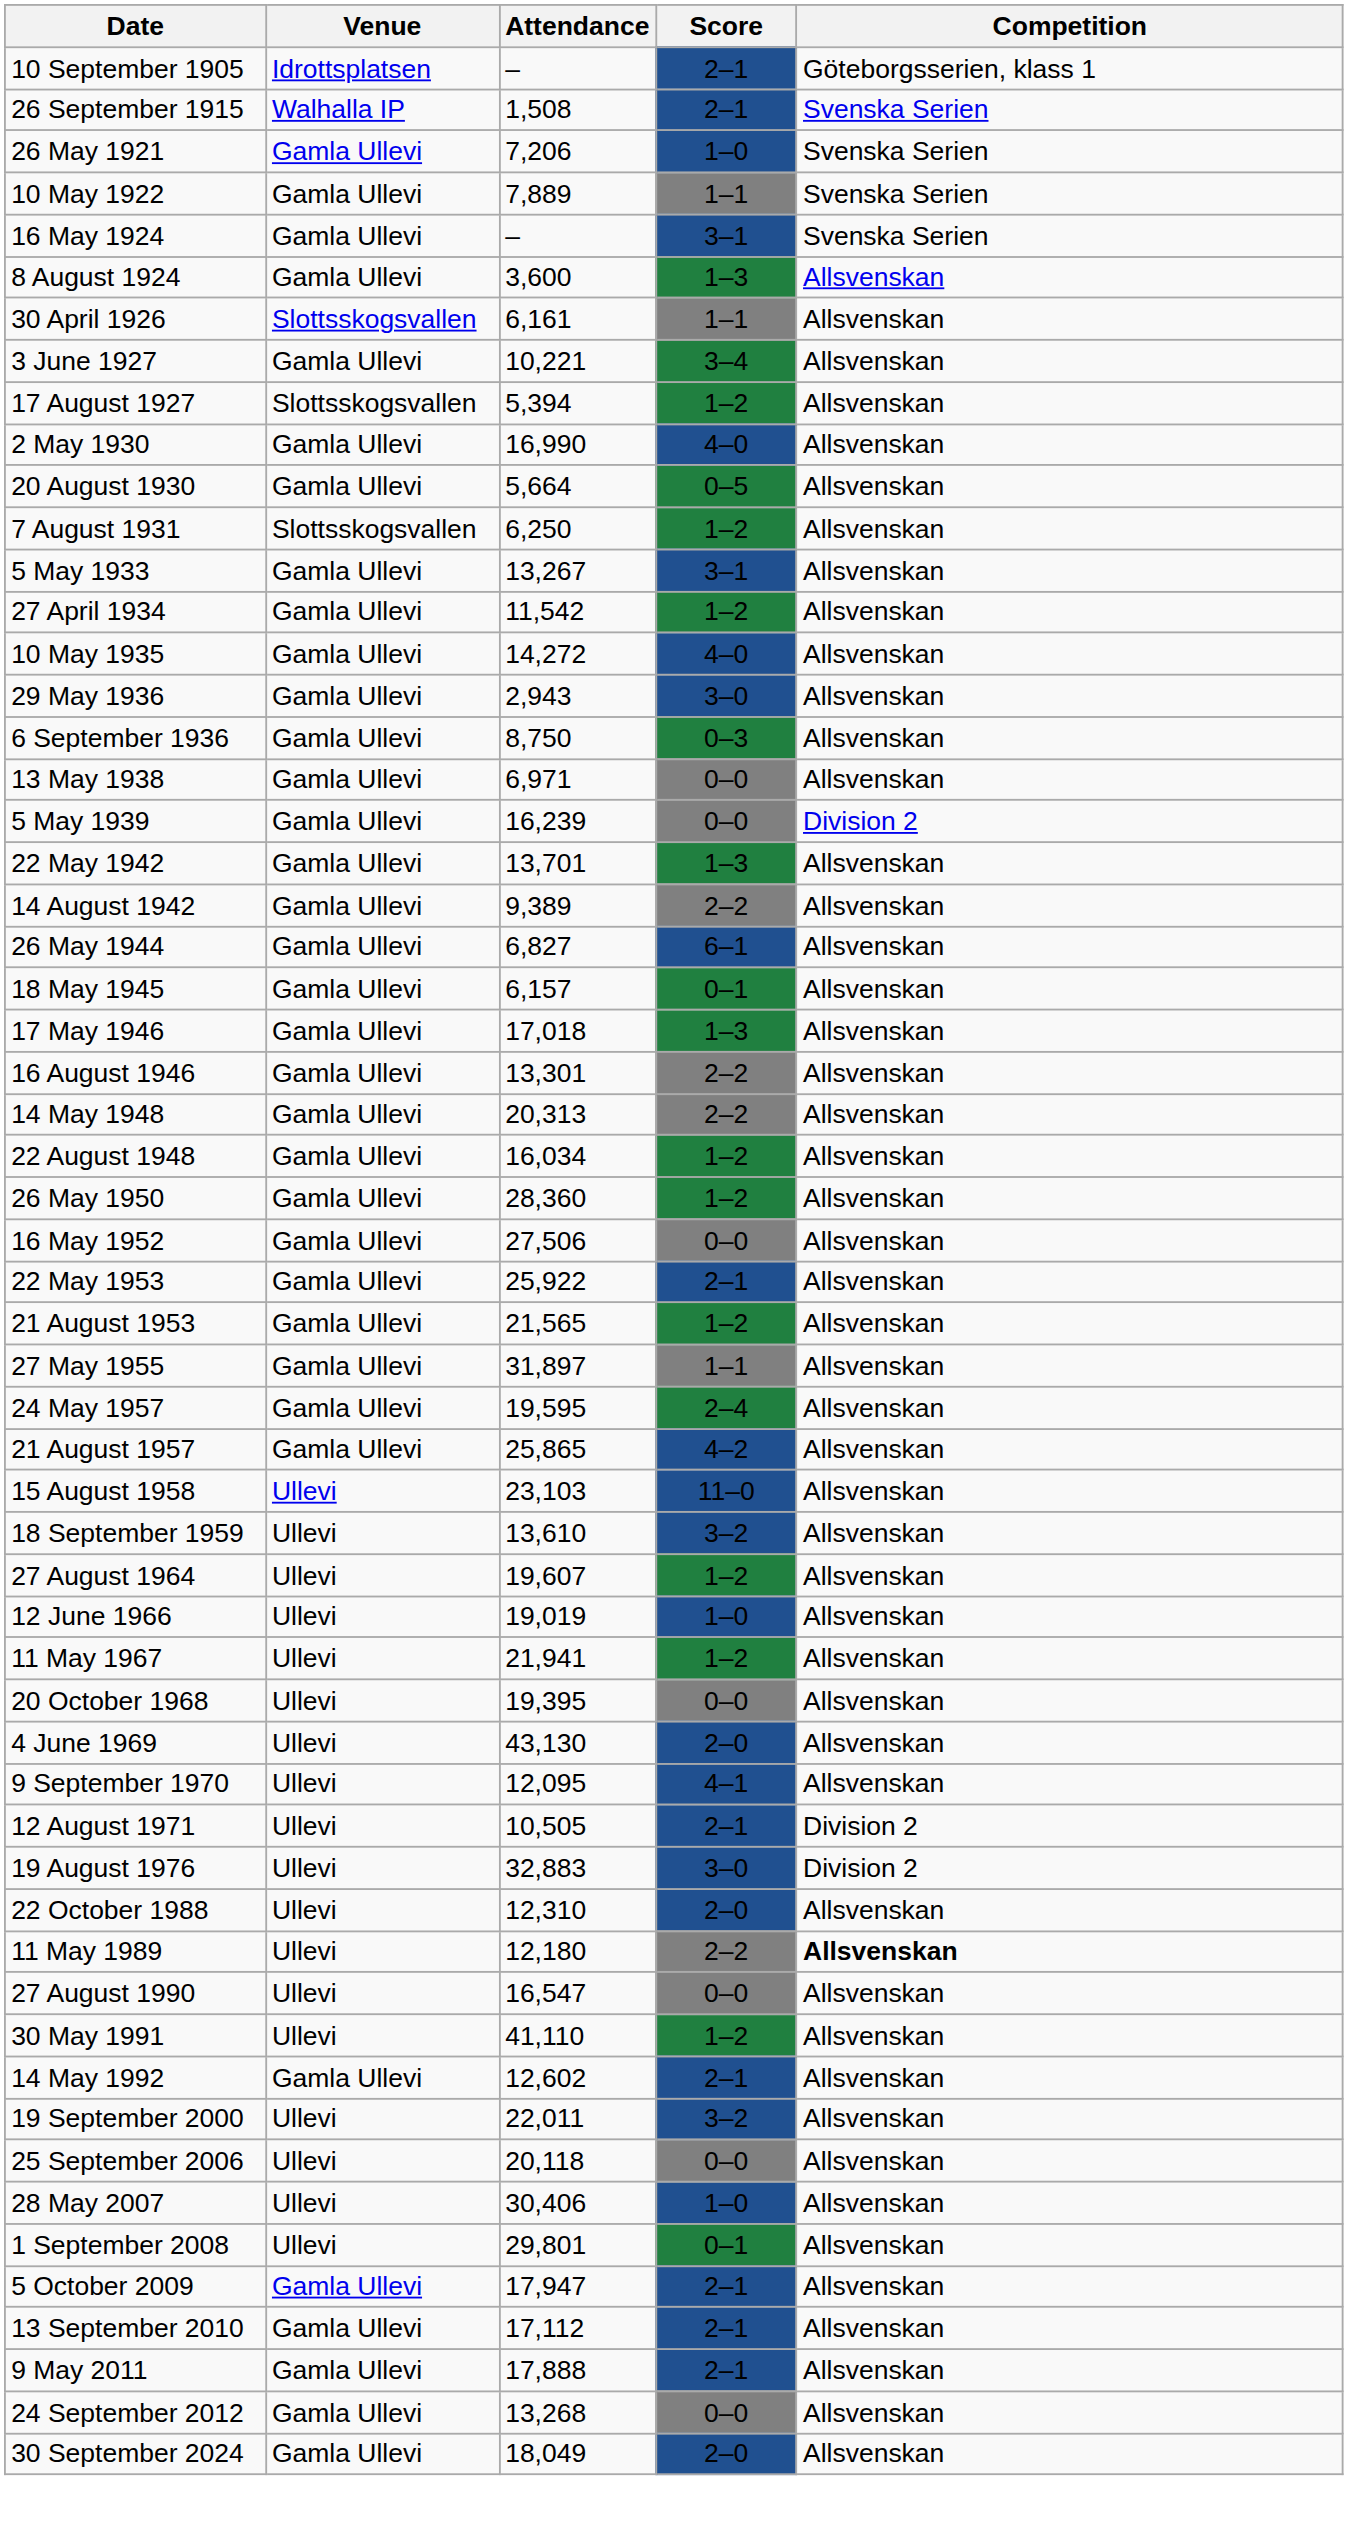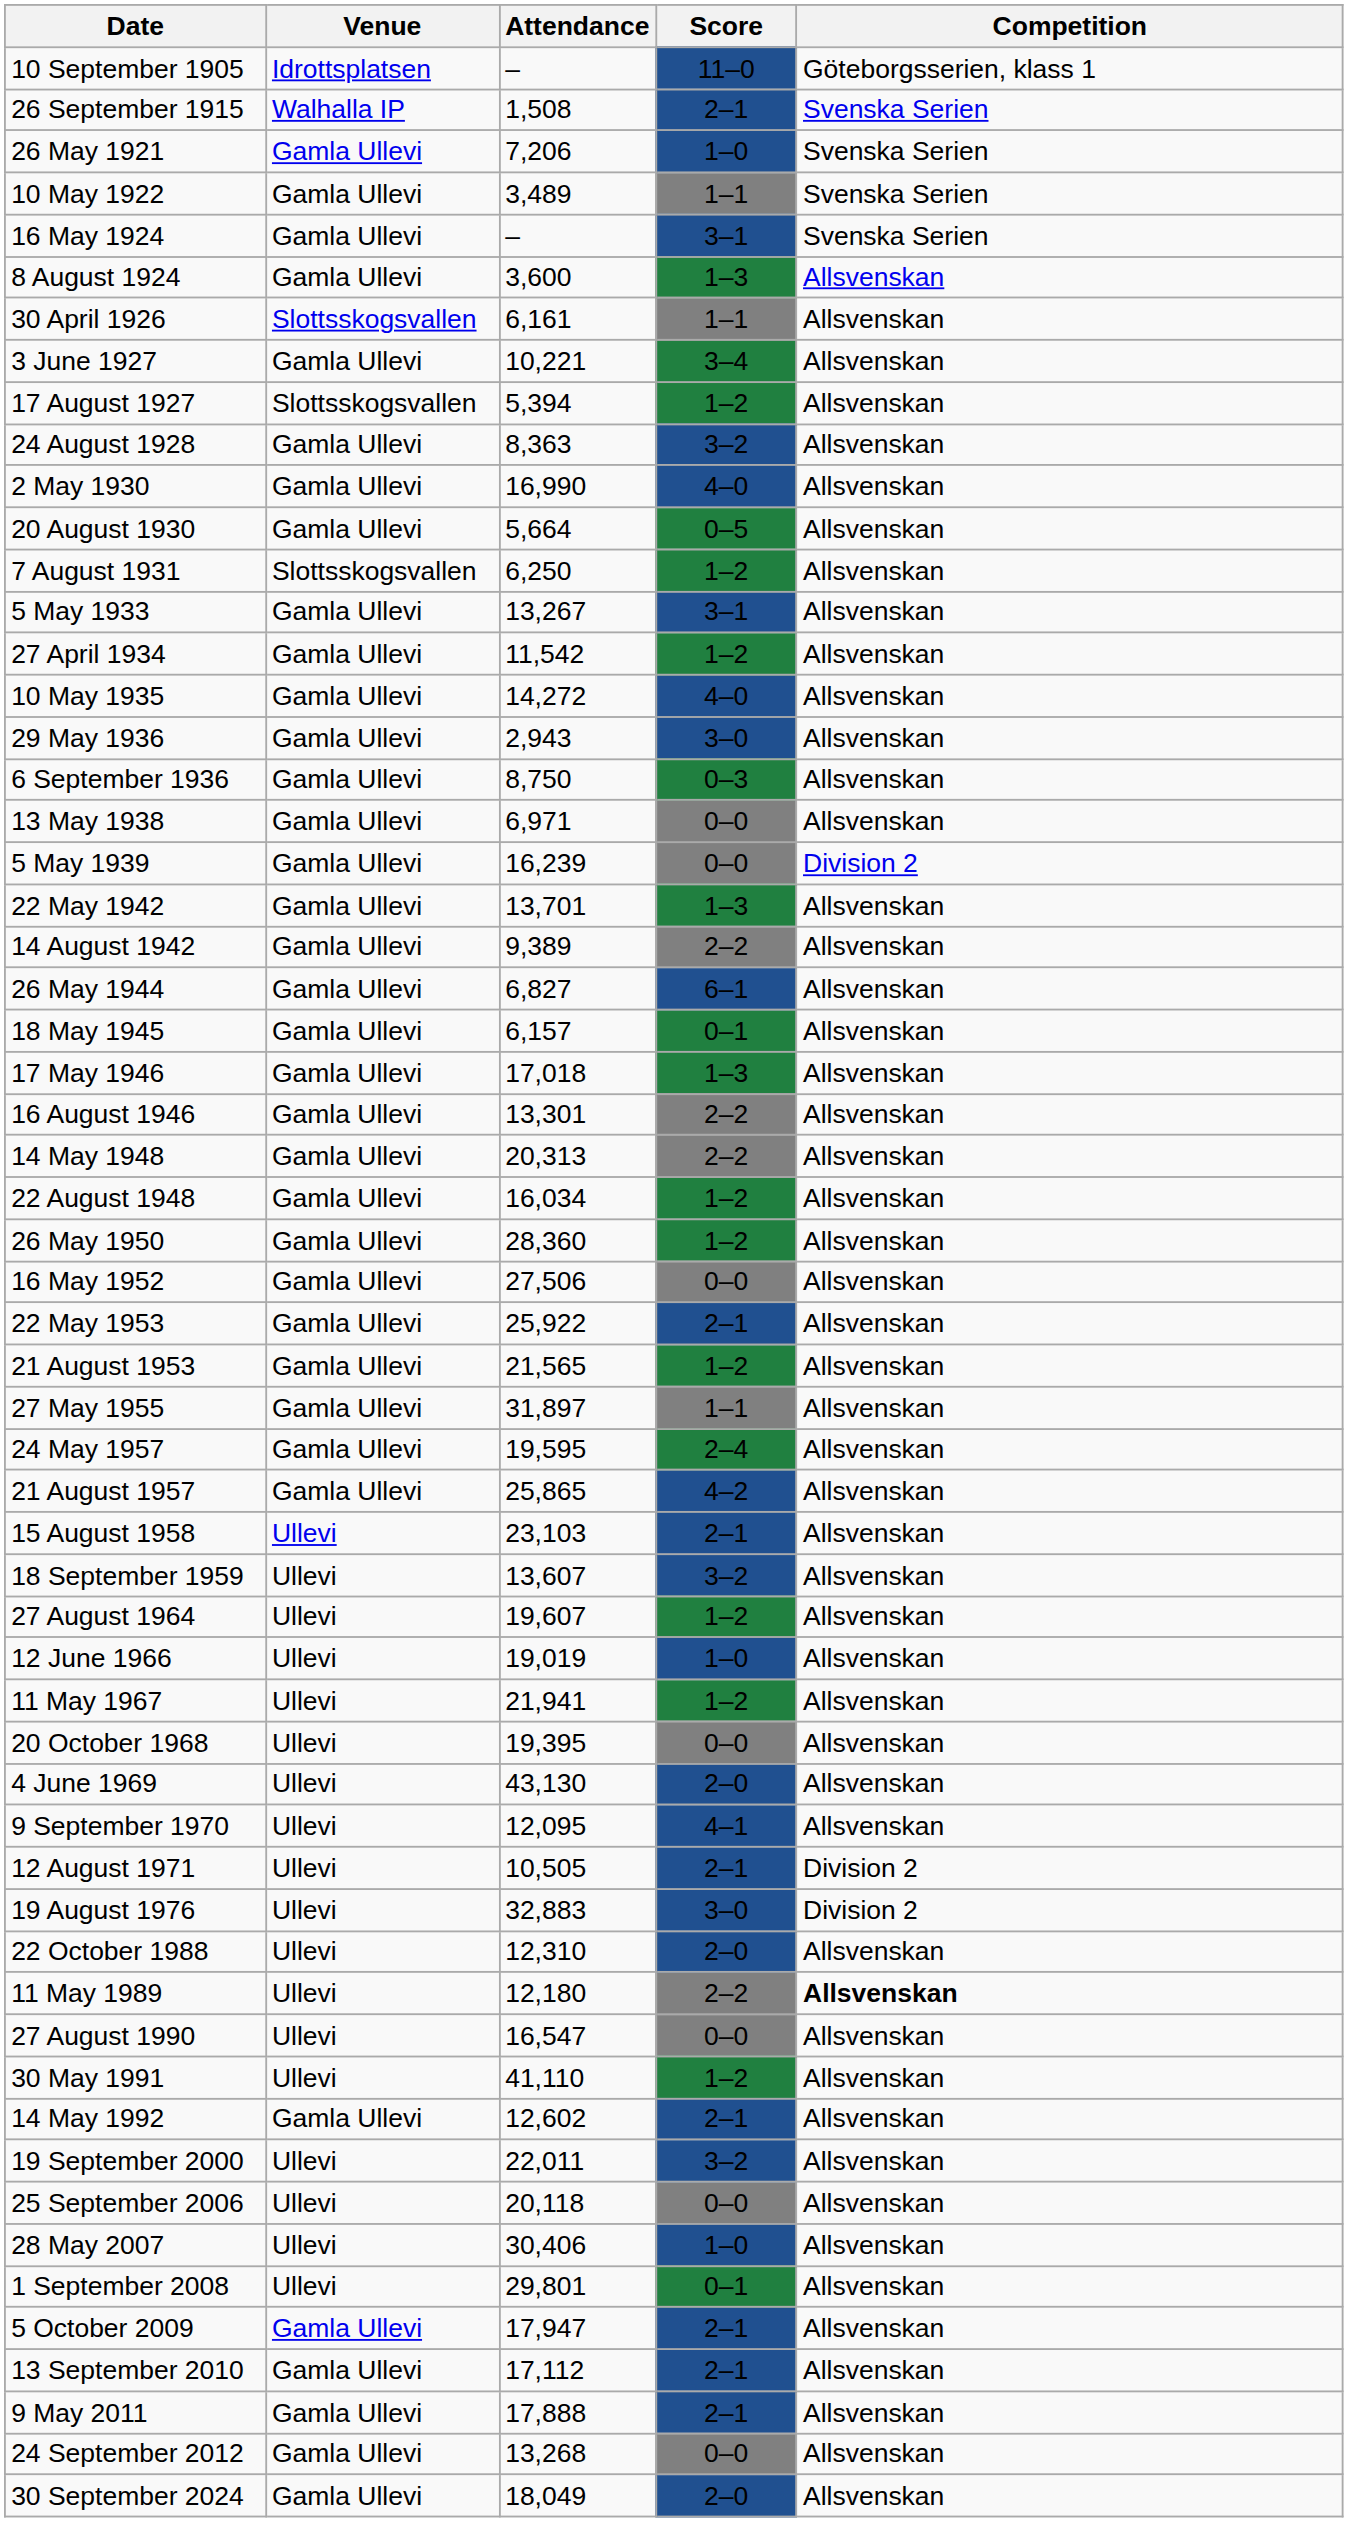 <table class="wikitable" style="font-size:90%">
 <tr>
 <th width="135">Date</th>
 <th width="120">Venue</th>
 <th width="75">Attendance</th>
 <th width="70">Score</th>
 <th width="290">Competition</th>
 </tr>
 <tr>
 <td>10 September 1905</td>
 <td><a href='#'>Idrottsplatsen</a></td>
 <td>–</td>
-<td bgcolor=#205090 align="center"><span>2–1</span></td>
+<td bgcolor=#205090 align="center"><span>11–0</span></td>
 <td>Göteborgsserien, klass 1</td>
 </tr>
 <tr>
 <td>26 September 1915</td>
 <td><a href='#'>Walhalla IP</a></td>
 <td>1,508</td>
 <td bgcolor=#205090 align="center"><span>2–1</span></td>
 <td><a href='#'>Svenska Serien</a></td>
 </tr>
 <tr>
 <td>26 May 1921</td>
 <td><a href='#'>Gamla Ullevi</a></td>
 <td>7,206</td>
 <td bgcolor=#205090 align="center"><span>1–0</span></td>
 <td>Svenska Serien</td>
 </tr>
 <tr>
 <td>10 May 1922</td>
 <td>Gamla Ullevi</td>
-<td>7,889</td>
+<td>3,489</td>
 <td bgcolor=#808080 align="center"><span>1–1</span></td>
 <td>Svenska Serien</td>
 </tr>
 <tr>
 <td>16 May 1924</td>
 <td>Gamla Ullevi</td>
 <td>–</td>
 <td bgcolor=#205090 align="center"><span>3–1</span></td>
 <td>Svenska Serien</td>
 </tr>
 <tr>
 <td>8 August 1924</td>
 <td>Gamla Ullevi</td>
 <td>3,600</td>
 <td bgcolor=#208040 align="center"><span>1–3</span></td>
 <td><a href='#'>Allsvenskan</a></td>
 </tr>
 <tr>
 <td>30 April 1926</td>
 <td><a href='#'>Slottsskogsvallen</a></td>
 <td>6,161</td>
 <td bgcolor=#808080 align="center"><span>1–1</span></td>
 <td>Allsvenskan</td>
 </tr>
 <tr>
 <td>3 June 1927</td>
 <td>Gamla Ullevi</td>
 <td>10,221</td>
 <td bgcolor=#208040 align="center"><span>3–4</span></td>
 <td>Allsvenskan</td>
 </tr>
 <tr>
 <td>17 August 1927</td>
 <td>Slottsskogsvallen</td>
 <td>5,394</td>
 <td bgcolor=#208040 align="center"><span>1–2</span></td>
+<td>Allsvenskan</td>
+</tr>
+<tr>
+<td>24 August 1928</td>
+<td>Gamla Ullevi</td>
+<td>8,363</td>
+<td bgcolor=#205090 align="center"><span>3–2</span></td>
 <td>Allsvenskan</td>
 </tr>
 <tr>
 <td>2 May 1930</td>
 <td>Gamla Ullevi</td>
 <td>16,990</td>
 <td bgcolor=#205090 align="center"><span>4–0</span></td>
 <td>Allsvenskan</td>
 </tr>
 <tr>
 <td>20 August 1930</td>
 <td>Gamla Ullevi</td>
 <td>5,664</td>
 <td bgcolor=#208040 align="center"><span>0–5</span></td>
 <td>Allsvenskan</td>
 </tr>
 <tr>
 <td>7 August 1931</td>
 <td>Slottsskogsvallen</td>
 <td>6,250</td>
 <td bgcolor=#208040 align="center"><span>1–2</span></td>
 <td>Allsvenskan</td>
 </tr>
 <tr>
 <td>5 May 1933</td>
 <td>Gamla Ullevi</td>
 <td>13,267</td>
 <td bgcolor=#205090 align="center"><span>3–1</span></td>
 <td>Allsvenskan</td>
 </tr>
 <tr>
 <td>27 April 1934</td>
 <td>Gamla Ullevi</td>
 <td>11,542</td>
 <td bgcolor=#208040 align="center"><span>1–2</span></td>
 <td>Allsvenskan</td>
 </tr>
 <tr>
 <td>10 May 1935</td>
 <td>Gamla Ullevi</td>
 <td>14,272</td>
 <td bgcolor=#205090 align="center"><span>4–0</span></td>
 <td>Allsvenskan</td>
 </tr>
 <tr>
 <td>29 May 1936</td>
 <td>Gamla Ullevi</td>
 <td>2,943</td>
 <td bgcolor=#205090 align="center"><span>3–0</span></td>
 <td>Allsvenskan</td>
 </tr>
 <tr>
 <td>6 September 1936</td>
 <td>Gamla Ullevi</td>
 <td>8,750</td>
 <td bgcolor=#208040 align="center"><span>0–3</span></td>
 <td>Allsvenskan</td>
 </tr>
 <tr>
 <td>13 May 1938</td>
 <td>Gamla Ullevi</td>
 <td>6,971</td>
 <td bgcolor=#808080 align="center"><span>0–0</span></td>
 <td>Allsvenskan</td>
 </tr>
 <tr>
 <td>5 May 1939</td>
 <td>Gamla Ullevi</td>
 <td>16,239</td>
 <td bgcolor=#808080 align="center"><span>0–0</span></td>
 <td><a href='#'>Division 2</a></td>
 </tr>
 <tr>
 <td>22 May 1942</td>
 <td>Gamla Ullevi</td>
 <td>13,701</td>
 <td bgcolor=#208040 align="center"><span>1–3</span></td>
 <td>Allsvenskan</td>
 </tr>
 <tr>
 <td>14 August 1942</td>
 <td>Gamla Ullevi</td>
 <td>9,389</td>
 <td bgcolor=#808080 align="center"><span>2–2</span></td>
 <td>Allsvenskan</td>
 </tr>
 <tr>
 <td>26 May 1944</td>
 <td>Gamla Ullevi</td>
 <td>6,827</td>
 <td bgcolor=#205090 align="center"><span>6–1</span></td>
 <td>Allsvenskan</td>
 </tr>
 <tr>
 <td>18 May 1945</td>
 <td>Gamla Ullevi</td>
 <td>6,157</td>
 <td bgcolor=#208040 align="center"><span>0–1</span></td>
 <td>Allsvenskan</td>
 </tr>
 <tr>
 <td>17 May 1946</td>
 <td>Gamla Ullevi</td>
 <td>17,018</td>
 <td bgcolor=#208040 align="center"><span>1–3</span></td>
 <td>Allsvenskan</td>
 </tr>
 <tr>
 <td>16 August 1946</td>
 <td>Gamla Ullevi</td>
 <td>13,301</td>
 <td bgcolor=#808080 align="center"><span>2–2</span></td>
 <td>Allsvenskan</td>
 </tr>
 <tr>
 <td>14 May 1948</td>
 <td>Gamla Ullevi</td>
 <td>20,313</td>
 <td bgcolor=#808080 align="center"><span>2–2</span></td>
 <td>Allsvenskan</td>
 </tr>
 <tr>
 <td>22 August 1948</td>
 <td>Gamla Ullevi</td>
 <td>16,034</td>
 <td bgcolor=#208040 align="center"><span>1–2</span></td>
 <td>Allsvenskan</td>
 </tr>
 <tr>
 <td>26 May 1950</td>
 <td>Gamla Ullevi</td>
 <td>28,360</td>
 <td bgcolor=#208040 align="center"><span>1–2</span></td>
 <td>Allsvenskan</td>
 </tr>
 <tr>
 <td>16 May 1952</td>
 <td>Gamla Ullevi</td>
 <td>27,506</td>
 <td bgcolor=#808080 align="center"><span>0–0</span></td>
 <td>Allsvenskan</td>
 </tr>
 <tr>
 <td>22 May 1953</td>
 <td>Gamla Ullevi</td>
 <td>25,922</td>
 <td bgcolor=#205090 align="center"><span>2–1</span></td>
 <td>Allsvenskan</td>
 </tr>
 <tr>
 <td>21 August 1953</td>
 <td>Gamla Ullevi</td>
 <td>21,565</td>
 <td bgcolor=#208040 align="center"><span>1–2</span></td>
 <td>Allsvenskan</td>
 </tr>
 <tr>
 <td>27 May 1955</td>
 <td>Gamla Ullevi</td>
 <td>31,897</td>
 <td bgcolor=#808080 align="center"><span>1–1</span></td>
 <td>Allsvenskan</td>
 </tr>
 <tr>
 <td>24 May 1957</td>
 <td>Gamla Ullevi</td>
 <td>19,595</td>
 <td bgcolor=#208040 align="center"><span>2–4</span></td>
 <td>Allsvenskan</td>
 </tr>
 <tr>
 <td>21 August 1957</td>
 <td>Gamla Ullevi</td>
 <td>25,865</td>
 <td bgcolor=#205090 align="center"><span>4–2</span></td>
 <td>Allsvenskan</td>
 </tr>
 <tr>
 <td>15 August 1958</td>
 <td><a href='#'>Ullevi</a></td>
 <td>23,103</td>
-<td bgcolor=#205090 align="center"><span>11–0</span></td>
+<td bgcolor=#205090 align="center"><span>2–1</span></td>
 <td>Allsvenskan</td>
 </tr>
 <tr>
 <td>18 September 1959</td>
 <td>Ullevi</td>
-<td>13,610</td>
+<td>13,607</td>
 <td bgcolor=#205090 align="center"><span>3–2</span></td>
 <td>Allsvenskan</td>
 </tr>
 <tr>
 <td>27 August 1964</td>
 <td>Ullevi</td>
 <td>19,607</td>
 <td bgcolor=#208040 align="center"><span>1–2</span></td>
 <td>Allsvenskan</td>
 </tr>
 <tr>
 <td>12 June 1966</td>
 <td>Ullevi</td>
 <td>19,019</td>
 <td bgcolor=#205090 align="center"><span>1–0</span></td>
 <td>Allsvenskan</td>
 </tr>
 <tr>
 <td>11 May 1967</td>
 <td>Ullevi</td>
 <td>21,941</td>
 <td bgcolor=#208040 align="center"><span>1–2</span></td>
 <td>Allsvenskan</td>
 </tr>
 <tr>
 <td>20 October 1968</td>
 <td>Ullevi</td>
 <td>19,395</td>
 <td bgcolor=#808080 align="center"><span>0–0</span></td>
 <td>Allsvenskan</td>
 </tr>
 <tr>
 <td>4 June 1969</td>
 <td>Ullevi</td>
 <td>43,130</td>
 <td bgcolor=#205090 align="center"><span>2–0</span></td>
 <td>Allsvenskan</td>
 </tr>
 <tr>
 <td>9 September 1970</td>
 <td>Ullevi</td>
 <td>12,095</td>
 <td bgcolor=#205090 align="center"><span>4–1</span></td>
 <td>Allsvenskan</td>
 </tr>
 <tr>
 <td>12 August 1971</td>
 <td>Ullevi</td>
 <td>10,505</td>
 <td bgcolor=#205090 align="center"><span>2–1</span></td>
 <td>Division 2</td>
 </tr>
 <tr>
 <td>19 August 1976</td>
 <td>Ullevi</td>
 <td>32,883</td>
 <td bgcolor=#205090 align="center"><span>3–0</span></td>
 <td>Division 2</td>
 </tr>
 <tr>
 <td>22 October 1988</td>
 <td>Ullevi</td>
 <td>12,310</td>
 <td bgcolor=#205090 align="center"><span>2–0</span></td>
 <td>Allsvenskan</td>
 </tr>
 <tr>
 <td>11 May 1989</td>
 <td>Ullevi</td>
 <td>12,180</td>
 <td bgcolor=#808080 align="center"><span>2–2</span></td>
 <td><strong>Allsvenskan</strong></td>
 </tr>
 <tr>
 <td>27 August 1990</td>
 <td>Ullevi</td>
 <td>16,547</td>
 <td bgcolor=#808080 align="center"><span>0–0</span></td>
 <td>Allsvenskan</td>
 </tr>
 <tr>
 <td>30 May 1991</td>
 <td>Ullevi</td>
 <td>41,110</td>
 <td bgcolor=#208040 align="center"><span>1–2</span></td>
 <td>Allsvenskan</td>
 </tr>
 <tr>
 <td>14 May 1992</td>
 <td>Gamla Ullevi</td>
 <td>12,602</td>
 <td bgcolor=#205090 align="center"><span>2–1</span></td>
 <td>Allsvenskan</td>
 </tr>
 <tr>
 <td>19 September 2000</td>
 <td>Ullevi</td>
 <td>22,011</td>
 <td bgcolor=#205090 align="center"><span>3–2</span></td>
 <td>Allsvenskan</td>
 </tr>
 <tr>
 <td>25 September 2006</td>
 <td>Ullevi</td>
 <td>20,118</td>
 <td bgcolor=#808080 align="center"><span>0–0</span></td>
 <td>Allsvenskan</td>
 </tr>
 <tr>
 <td>28 May 2007</td>
 <td>Ullevi</td>
 <td>30,406</td>
 <td bgcolor=#205090 align="center"><span>1–0</span></td>
 <td>Allsvenskan</td>
 </tr>
 <tr>
 <td>1 September 2008</td>
 <td>Ullevi</td>
 <td>29,801</td>
 <td bgcolor=#208040 align="center"><span>0–1</span></td>
 <td>Allsvenskan</td>
 </tr>
 <tr>
 <td>5 October 2009</td>
 <td><a href='#'>Gamla Ullevi</a></td>
 <td>17,947</td>
 <td bgcolor=#205090 align="center"><span>2–1</span></td>
 <td>Allsvenskan</td>
 </tr>
 <tr>
 <td>13 September 2010</td>
 <td>Gamla Ullevi</td>
 <td>17,112</td>
 <td bgcolor=#205090 align="center"><span>2–1</span></td>
 <td>Allsvenskan</td>
 </tr>
 <tr>
 <td>9 May 2011</td>
 <td>Gamla Ullevi</td>
 <td>17,888</td>
 <td bgcolor=#205090 align="center"><span>2–1</span></td>
 <td>Allsvenskan</td>
 </tr>
 <tr>
 <td>24 September 2012</td>
 <td>Gamla Ullevi</td>
 <td>13,268</td>
 <td bgcolor=#808080 align="center"><span>0–0</span></td>
 <td>Allsvenskan</td>
 </tr>
 <tr>
 <td>30 September 2024</td>
 <td>Gamla Ullevi</td>
 <td>18,049</td>
 <td bgcolor=#205090 align="center"><span>2–0</span></td>
 <td>Allsvenskan</td>
 </tr>
 </table>
